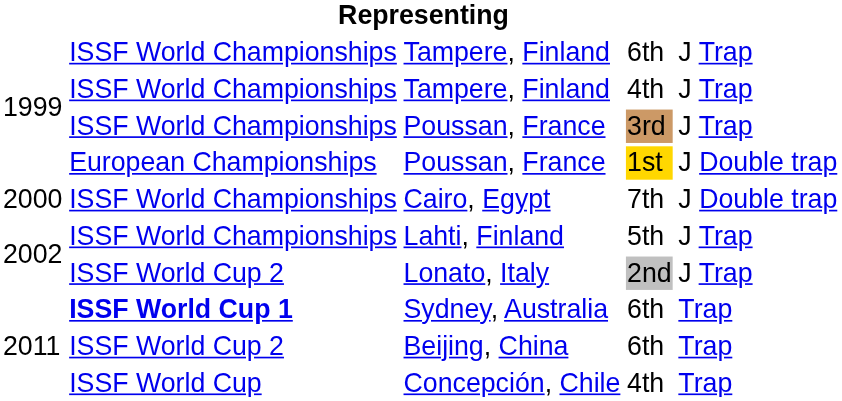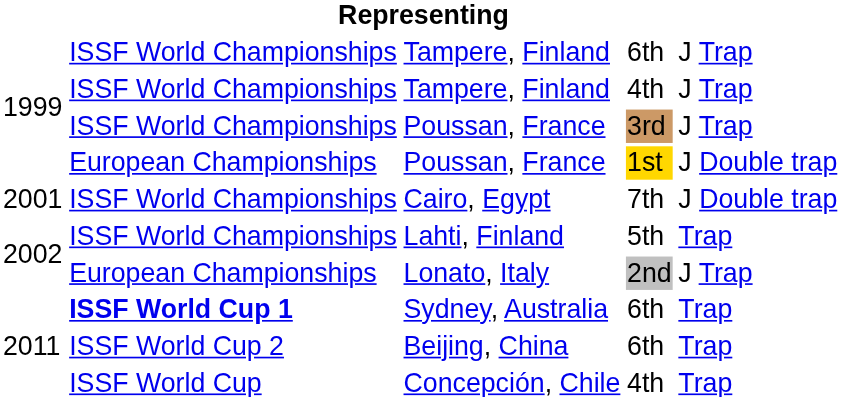 <table>
 <tr>
 <th colspan="6">Representing </th>
 </tr>
 <tr>
 <td rowspan="4">1999</td>
 <td><a href='#'>ISSF World Championships</a></td>
 <td><a href='#'>Tampere</a>, <a href='#'>Finland</a></td>
 <td>6th</td>
 <td>J <a href='#'>Trap</a></td>
 <td></td>
 </tr>
 <tr>
 <td><a href='#'>ISSF World Championships</a></td>
 <td><a href='#'>Tampere</a>, <a href='#'>Finland</a></td>
 <td>4th</td>
 <td>J <a href='#'>Trap</a></td>
 <td></td>
 </tr>
 <tr>
 <td><a href='#'>ISSF World Championships</a></td>
 <td><a href='#'>Poussan</a>, <a href='#'>France</a></td>
 <td bgcolor="#cc9966">3rd</td>
 <td>J <a href='#'>Trap</a></td>
 <td></td>
 </tr>
 <tr>
 <td><a href='#'>European Championships</a></td>
 <td><a href='#'>Poussan</a>, <a href='#'>France</a></td>
 <td bgcolor="gold">1st</td>
 <td>J <a href='#'>Double trap</a></td>
 <td></td>
 </tr>
 <tr>
-<td>2000</td>
+<td>2001</td>
 <td><a href='#'>ISSF World Championships</a></td>
 <td><a href='#'>Cairo</a>, <a href='#'>Egypt</a></td>
 <td>7th</td>
 <td>J <a href='#'>Double trap</a></td>
 <td></td>
 </tr>
 <tr>
 <td rowspan="2">2002</td>
 <td><a href='#'>ISSF World Championships</a></td>
 <td><a href='#'>Lahti</a>, <a href='#'>Finland</a></td>
 <td>5th</td>
-<td>J <a href='#'>Trap</a></td>
+<td><a href='#'>Trap</a></td>
 <td></td>
 </tr>
 <tr>
-<td><a href='#'>ISSF World Cup 2</a></td>
+<td><a href='#'>European Championships</a></td>
 <td><a href='#'>Lonato</a>, <a href='#'>Italy</a></td>
 <td bgcolor="silver">2nd</td>
 <td>J <a href='#'>Trap</a></td>
 <td></td>
 </tr>
 <tr>
 <td rowspan="3">2011</td>
 <td><strong><a href='#'>ISSF World Cup 1</a></strong></td>
 <td><a href='#'>Sydney</a>, <a href='#'>Australia</a></td>
 <td>6th</td>
 <td><a href='#'>Trap</a></td>
 <td></td>
 </tr>
 <tr>
 <td><a href='#'>ISSF World Cup 2</a></td>
 <td><a href='#'>Beijing</a>, <a href='#'>China</a></td>
 <td>6th</td>
 <td><a href='#'>Trap</a></td>
 <td></td>
 </tr>
 <tr>
 <td><a href='#'>ISSF World Cup</a></td>
 <td><a href='#'>Concepción</a>, <a href='#'>Chile</a></td>
 <td>4th</td>
 <td><a href='#'>Trap</a></td>
 <td></td>
 </tr>
 </table>
